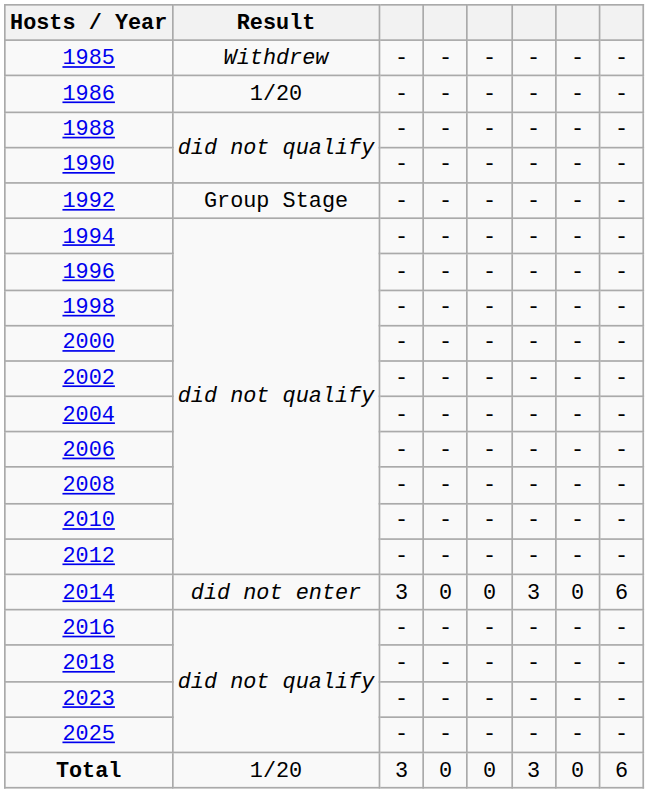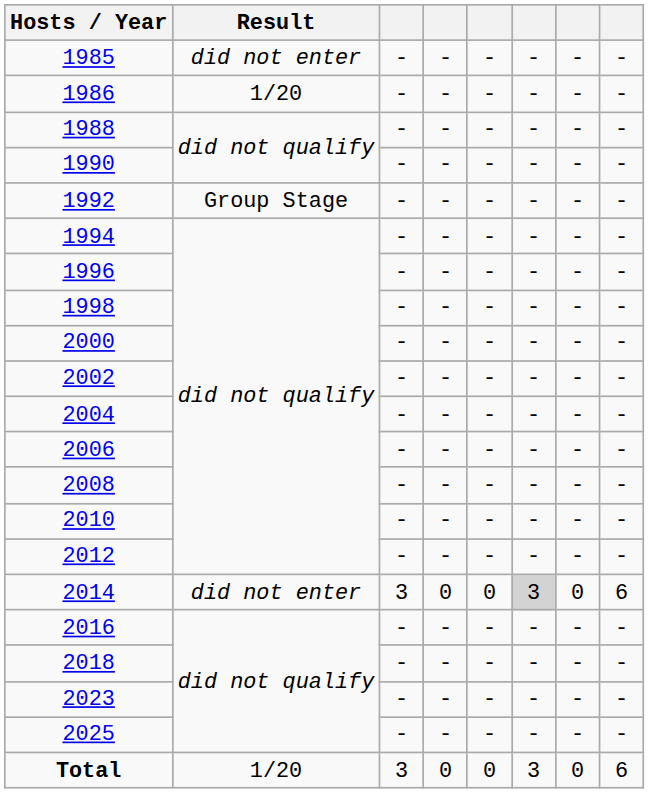 <table class="wikitable" style="text-align: center;">
 <tr>
 <th>Hosts / Year</th>
 <th>Result</th>
 <th width=20></th>
 <th width=20></th>
 <th width=20></th>
 <th width=20></th>
 <th width=20></th>
 <th width=20></th>
 </tr>
 <tr>
 <td> <a href='#'>1985</a></td>
-<td><em>Withdrew</em></td>
+<td><em>did not enter</em></td>
 <td>-</td>
 <td>-</td>
 <td>-</td>
 <td>-</td>
 <td>-</td>
 <td>-</td>
 </tr>
 <tr>
 <td> <a href='#'>1986</a></td>
 <td>1/20</td>
 <td>-</td>
 <td>-</td>
 <td>-</td>
 <td>-</td>
 <td>-</td>
 <td>-</td>
 </tr>
 <tr>
 <td> <a href='#'>1988</a></td>
 <td rowspan="2"><em>did not qualify</em></td>
 <td>-</td>
 <td>-</td>
 <td>-</td>
 <td>-</td>
 <td>-</td>
 <td>-</td>
 </tr>
 <tr>
 <td> <a href='#'>1990</a></td>
 <td>-</td>
 <td>-</td>
 <td>-</td>
 <td>-</td>
 <td>-</td>
 <td>-</td>
 </tr>
 <tr>
 <td> <a href='#'>1992</a></td>
 <td>Group Stage</td>
 <td>-</td>
 <td>-</td>
 <td>-</td>
 <td>-</td>
 <td>-</td>
 <td>-</td>
 </tr>
 <tr>
 <td> <a href='#'>1994</a></td>
 <td rowspan="10"><em>did not qualify</em></td>
 <td>-</td>
 <td>-</td>
 <td>-</td>
 <td>-</td>
 <td>-</td>
 <td>-</td>
 </tr>
 <tr>
 <td> <a href='#'>1996</a></td>
 <td>-</td>
 <td>-</td>
 <td>-</td>
 <td>-</td>
 <td>-</td>
 <td>-</td>
 </tr>
 <tr>
 <td> <a href='#'>1998</a></td>
 <td>-</td>
 <td>-</td>
 <td>-</td>
 <td>-</td>
 <td>-</td>
 <td>-</td>
 </tr>
 <tr>
 <td> <a href='#'>2000</a></td>
 <td>-</td>
 <td>-</td>
 <td>-</td>
 <td>-</td>
 <td>-</td>
 <td>-</td>
 </tr>
 <tr>
 <td> <a href='#'>2002</a></td>
 <td>-</td>
 <td>-</td>
 <td>-</td>
 <td>-</td>
 <td>-</td>
 <td>-</td>
 </tr>
 <tr>
 <td> <a href='#'>2004</a></td>
 <td>-</td>
 <td>-</td>
 <td>-</td>
 <td>-</td>
 <td>-</td>
 <td>-</td>
 </tr>
 <tr>
 <td> <a href='#'>2006</a></td>
 <td>-</td>
 <td>-</td>
 <td>-</td>
 <td>-</td>
 <td>-</td>
 <td>-</td>
 </tr>
 <tr>
 <td> <a href='#'>2008</a></td>
 <td>-</td>
 <td>-</td>
 <td>-</td>
 <td>-</td>
 <td>-</td>
 <td>-</td>
 </tr>
 <tr>
 <td> <a href='#'>2010</a></td>
 <td>-</td>
 <td>-</td>
 <td>-</td>
 <td>-</td>
 <td>-</td>
 <td>-</td>
 </tr>
 <tr>
 <td> <a href='#'>2012</a></td>
 <td>-</td>
 <td>-</td>
 <td>-</td>
 <td>-</td>
 <td>-</td>
 <td>-</td>
 </tr>
 <tr>
 <td> <a href='#'>2014</a></td>
 <td><em>did not enter</em></td>
 <td>3</td>
 <td>0</td>
 <td>0</td>
-<td>3</td>
+<td style="background: lightgrey;">3</td>
 <td>0</td>
 <td>6</td>
 </tr>
 <tr>
 <td> <a href='#'>2016</a></td>
 <td rowspan="4"><em>did not qualify</em></td>
 <td>-</td>
 <td>-</td>
 <td>-</td>
 <td>-</td>
 <td>-</td>
 <td>-</td>
 </tr>
 <tr>
 <td> <a href='#'>2018</a></td>
 <td>-</td>
 <td>-</td>
 <td>-</td>
 <td>-</td>
 <td>-</td>
 <td>-</td>
 </tr>
 <tr>
 <td> <a href='#'>2023</a></td>
 <td>-</td>
 <td>-</td>
 <td>-</td>
 <td>-</td>
 <td>-</td>
 <td>-</td>
 </tr>
 <tr>
 <td> <a href='#'>2025</a></td>
 <td>-</td>
 <td>-</td>
 <td>-</td>
 <td>-</td>
 <td>-</td>
 <td>-</td>
 </tr>
 <tr>
 <td><strong>Total</strong></td>
 <td>1/20</td>
 <td>3</td>
 <td>0</td>
 <td>0</td>
 <td>3</td>
 <td>0</td>
 <td>6</td>
 </tr>
 </table>
